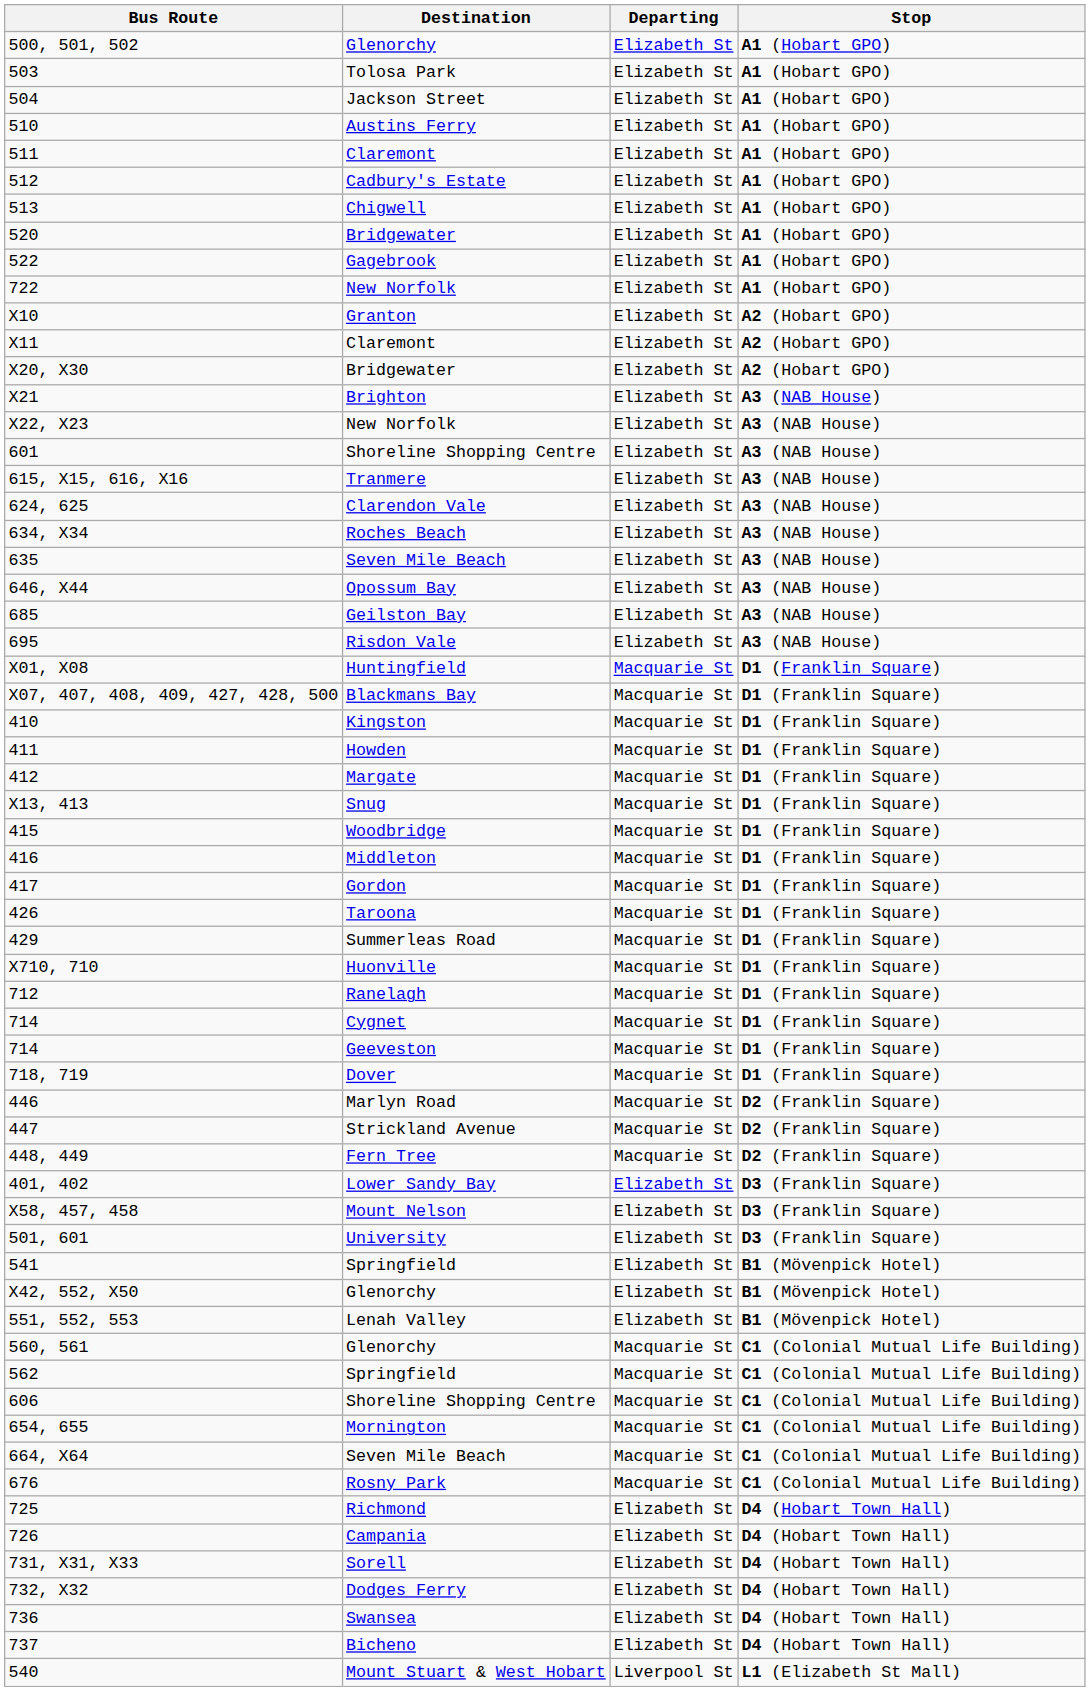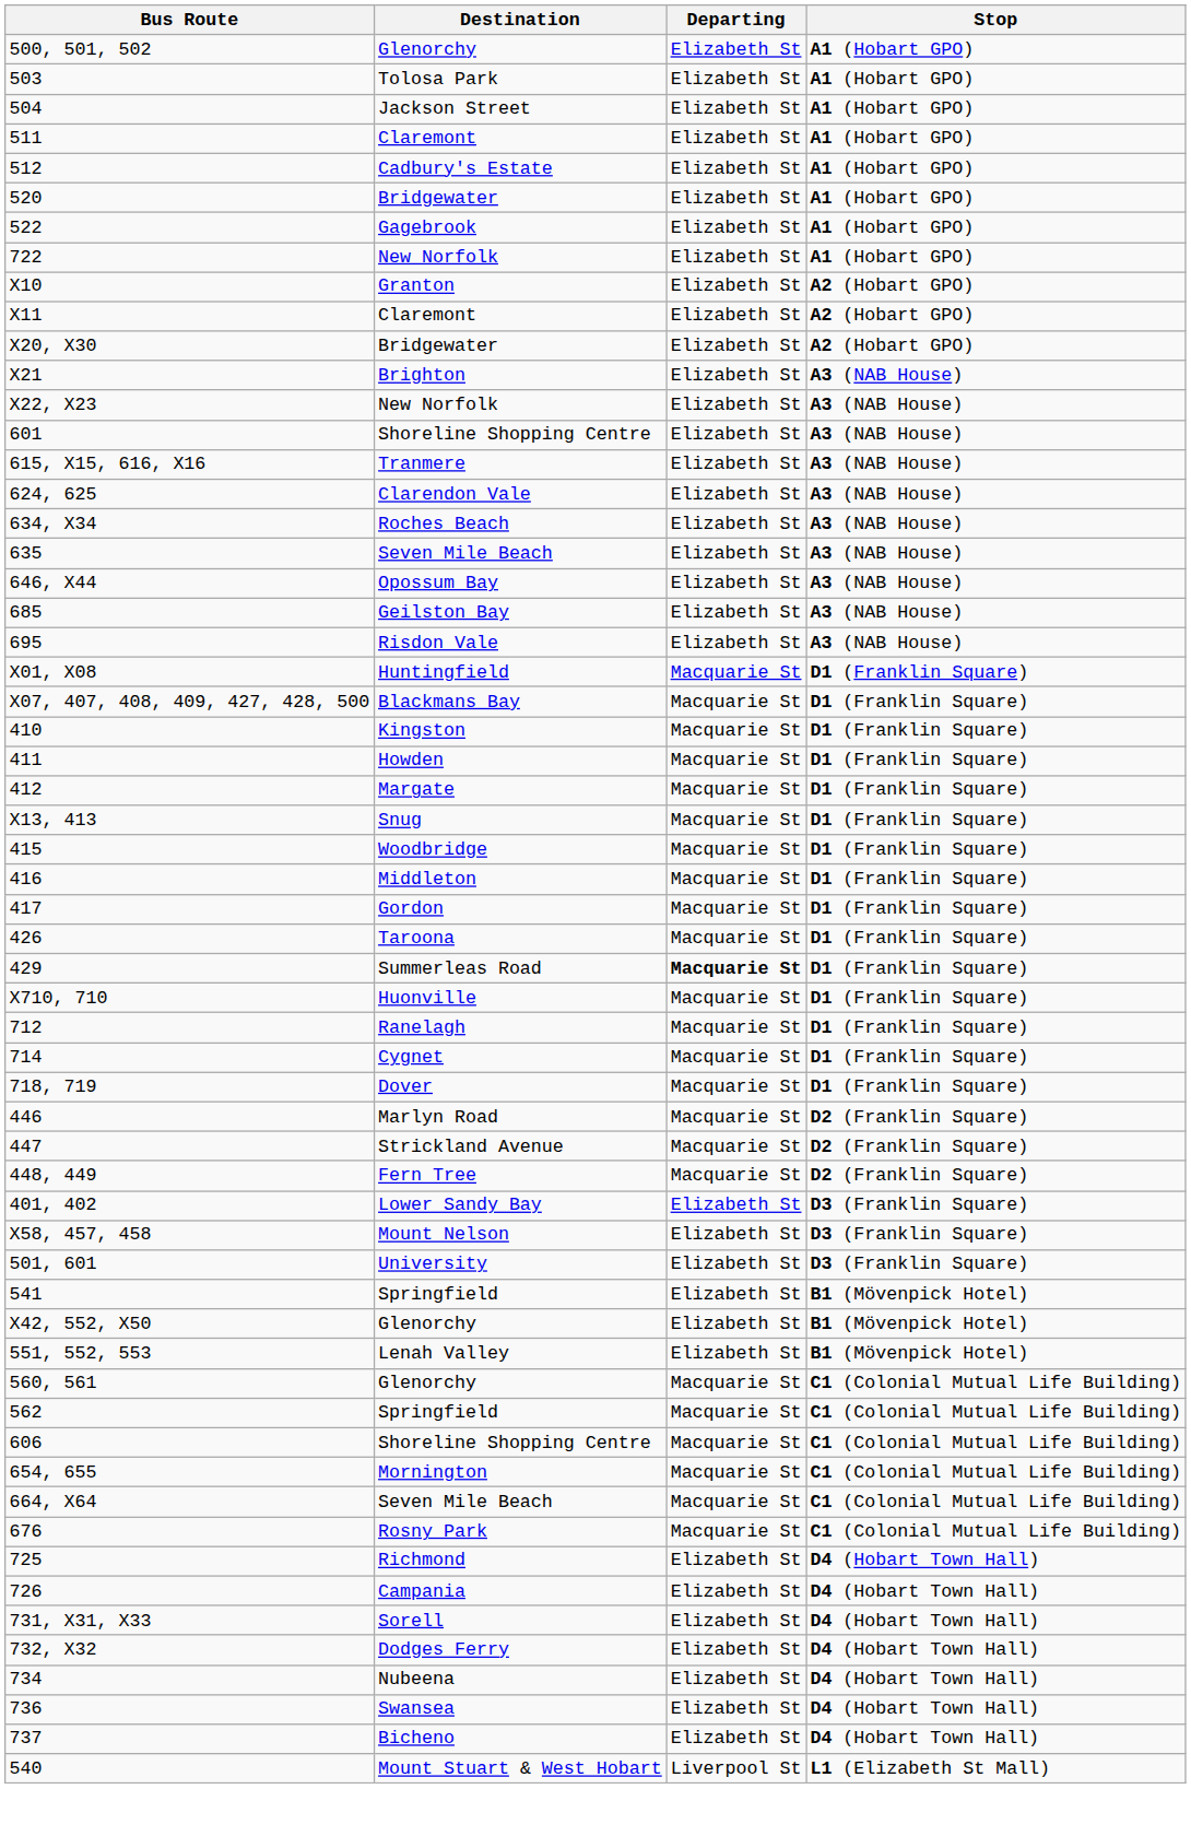 <table class="wikitable sortable">
 <tr>
 <th>Bus Route</th>
 <th>Destination</th>
 <th>Departing</th>
 <th>Stop</th>
 </tr>
 <tr>
 <td>500, 501, 502</td>
 <td><a href='#'>Glenorchy</a></td>
 <td><a href='#'>Elizabeth St</a></td>
 <td><strong>A1</strong> (<a href='#'>Hobart GPO</a>)</td>
 </tr>
 <tr>
 <td>503</td>
 <td>Tolosa Park</td>
 <td>Elizabeth St</td>
 <td><strong>A1</strong> (Hobart GPO)</td>
 </tr>
 <tr>
 <td>504</td>
 <td>Jackson Street</td>
 <td>Elizabeth St</td>
 <td><strong>A1</strong> (Hobart GPO)</td>
 </tr>
 <tr>
-<td>510</td>
-<td><a href='#'>Austins Ferry</a></td>
-<td>Elizabeth St</td>
-<td><strong>A1</strong> (Hobart GPO)</td>
-</tr>
-<tr>
 <td>511</td>
 <td><a href='#'>Claremont</a></td>
 <td>Elizabeth St</td>
 <td><strong>A1</strong> (Hobart GPO)</td>
 </tr>
 <tr>
 <td>512</td>
 <td><a href='#'>Cadbury's Estate</a></td>
-<td>Elizabeth St</td>
-<td><strong>A1</strong> (Hobart GPO)</td>
-</tr>
-<tr>
-<td>513</td>
-<td><a href='#'>Chigwell</a></td>
 <td>Elizabeth St</td>
 <td><strong>A1</strong> (Hobart GPO)</td>
 </tr>
 <tr>
 <td>520</td>
 <td><a href='#'>Bridgewater</a></td>
 <td>Elizabeth St</td>
 <td><strong>A1</strong> (Hobart GPO)</td>
 </tr>
 <tr>
 <td>522</td>
 <td><a href='#'>Gagebrook</a></td>
 <td>Elizabeth St</td>
 <td><strong>A1</strong> (Hobart GPO)</td>
 </tr>
 <tr>
 <td>722</td>
 <td><a href='#'>New Norfolk</a></td>
 <td>Elizabeth St</td>
 <td><strong>A1</strong> (Hobart GPO)</td>
 </tr>
 <tr>
 <td>X10</td>
 <td><a href='#'>Granton</a></td>
 <td>Elizabeth St</td>
 <td><strong>A2</strong> (Hobart GPO)</td>
 </tr>
 <tr>
 <td>X11</td>
 <td>Claremont</td>
 <td>Elizabeth St</td>
 <td><strong>A2</strong> (Hobart GPO)</td>
 </tr>
 <tr>
 <td>X20, X30</td>
 <td>Bridgewater</td>
 <td>Elizabeth St</td>
 <td><strong>A2</strong> (Hobart GPO)</td>
 </tr>
 <tr>
 <td>X21</td>
 <td><a href='#'>Brighton</a></td>
 <td>Elizabeth St</td>
 <td><strong>A3</strong> (<a href='#'>NAB House</a>)</td>
 </tr>
 <tr>
 <td>X22, X23</td>
 <td>New Norfolk</td>
 <td>Elizabeth St</td>
 <td><strong>A3</strong> (NAB House)</td>
 </tr>
 <tr>
 <td>601</td>
 <td>Shoreline Shopping Centre</td>
 <td>Elizabeth St</td>
 <td><strong>A3</strong> (NAB House)</td>
 </tr>
 <tr>
 <td>615, X15, 616, X16</td>
 <td><a href='#'>Tranmere</a></td>
 <td>Elizabeth St</td>
 <td><strong>A3</strong> (NAB House)</td>
 </tr>
 <tr>
 <td>624, 625</td>
 <td><a href='#'>Clarendon Vale</a></td>
 <td>Elizabeth St</td>
 <td><strong>A3</strong> (NAB House)</td>
 </tr>
 <tr>
 <td>634, X34</td>
 <td><a href='#'>Roches Beach</a></td>
 <td>Elizabeth St</td>
 <td><strong>A3</strong> (NAB House)</td>
 </tr>
 <tr>
 <td>635</td>
 <td><a href='#'>Seven Mile Beach</a></td>
 <td>Elizabeth St</td>
 <td><strong>A3</strong> (NAB House)</td>
 </tr>
 <tr>
 <td>646, X44</td>
 <td><a href='#'>Opossum Bay</a></td>
 <td>Elizabeth St</td>
 <td><strong>A3</strong> (NAB House)</td>
 </tr>
 <tr>
 <td>685</td>
 <td><a href='#'>Geilston Bay</a></td>
 <td>Elizabeth St</td>
 <td><strong>A3</strong> (NAB House)</td>
 </tr>
 <tr>
 <td>695</td>
 <td><a href='#'>Risdon Vale</a></td>
 <td>Elizabeth St</td>
 <td><strong>A3</strong> (NAB House)</td>
 </tr>
 <tr>
 <td>X01, X08</td>
 <td><a href='#'>Huntingfield</a></td>
 <td><a href='#'>Macquarie St</a></td>
 <td><strong>D1</strong> (<a href='#'>Franklin Square</a>)</td>
 </tr>
 <tr>
 <td>X07, 407, 408, 409, 427, 428, 500</td>
 <td><a href='#'>Blackmans Bay</a></td>
 <td>Macquarie St</td>
 <td><strong>D1</strong> (Franklin Square)</td>
 </tr>
 <tr>
 <td>410</td>
 <td><a href='#'>Kingston</a></td>
 <td>Macquarie St</td>
 <td><strong>D1</strong> (Franklin Square)</td>
 </tr>
 <tr>
 <td>411</td>
 <td><a href='#'>Howden</a></td>
 <td>Macquarie St</td>
 <td><strong>D1</strong> (Franklin Square)</td>
 </tr>
 <tr>
 <td>412</td>
 <td><a href='#'>Margate</a></td>
 <td>Macquarie St</td>
 <td><strong>D1</strong> (Franklin Square)</td>
 </tr>
 <tr>
 <td>X13, 413</td>
 <td><a href='#'>Snug</a></td>
 <td>Macquarie St</td>
 <td><strong>D1</strong> (Franklin Square)</td>
 </tr>
 <tr>
 <td>415</td>
 <td><a href='#'>Woodbridge</a></td>
 <td>Macquarie St</td>
 <td><strong>D1</strong> (Franklin Square)</td>
 </tr>
 <tr>
 <td>416</td>
 <td><a href='#'>Middleton</a></td>
 <td>Macquarie St</td>
 <td><strong>D1</strong> (Franklin Square)</td>
 </tr>
 <tr>
 <td>417</td>
 <td><a href='#'>Gordon</a></td>
 <td>Macquarie St</td>
 <td><strong>D1</strong> (Franklin Square)</td>
 </tr>
 <tr>
 <td>426</td>
 <td><a href='#'>Taroona</a></td>
 <td>Macquarie St</td>
 <td><strong>D1</strong> (Franklin Square)</td>
 </tr>
 <tr>
 <td>429</td>
 <td>Summerleas Road</td>
-<td>Macquarie St</td>
+<td><strong>Macquarie St</strong></td>
 <td><strong>D1</strong> (Franklin Square)</td>
 </tr>
 <tr>
 <td>X710, 710</td>
 <td><a href='#'>Huonville</a></td>
 <td>Macquarie St</td>
 <td><strong>D1</strong> (Franklin Square)</td>
 </tr>
 <tr>
 <td>712</td>
 <td><a href='#'>Ranelagh</a></td>
 <td>Macquarie St</td>
 <td><strong>D1</strong> (Franklin Square)</td>
 </tr>
 <tr>
 <td>714</td>
 <td><a href='#'>Cygnet</a></td>
-<td>Macquarie St</td>
-<td><strong>D1</strong> (Franklin Square)</td>
-</tr>
-<tr>
-<td>714</td>
-<td><a href='#'>Geeveston</a></td>
 <td>Macquarie St</td>
 <td><strong>D1</strong> (Franklin Square)</td>
 </tr>
 <tr>
 <td>718, 719</td>
 <td><a href='#'>Dover</a></td>
 <td>Macquarie St</td>
 <td><strong>D1</strong> (Franklin Square)</td>
 </tr>
 <tr>
 <td>446</td>
 <td>Marlyn Road</td>
 <td>Macquarie St</td>
 <td><strong>D2</strong> (Franklin Square)</td>
 </tr>
 <tr>
 <td>447</td>
 <td>Strickland Avenue</td>
 <td>Macquarie St</td>
 <td><strong>D2</strong> (Franklin Square)</td>
 </tr>
 <tr>
 <td>448, 449</td>
 <td><a href='#'>Fern Tree</a></td>
 <td>Macquarie St</td>
 <td><strong>D2</strong> (Franklin Square)</td>
 </tr>
 <tr>
 <td>401, 402</td>
 <td><a href='#'>Lower Sandy Bay</a></td>
 <td><a href='#'>Elizabeth St</a></td>
 <td><strong>D3</strong> (Franklin Square)</td>
 </tr>
 <tr>
 <td>X58, 457, 458</td>
 <td><a href='#'>Mount Nelson</a></td>
 <td>Elizabeth St</td>
 <td><strong>D3</strong> (Franklin Square)</td>
 </tr>
 <tr>
 <td>501, 601</td>
 <td><a href='#'>University</a></td>
 <td>Elizabeth St</td>
 <td><strong>D3</strong> (Franklin Square)</td>
 </tr>
 <tr>
 <td>541</td>
 <td>Springfield</td>
 <td>Elizabeth St</td>
 <td><strong>B1</strong> (Mövenpick Hotel)</td>
 </tr>
 <tr>
 <td>X42, 552, X50</td>
 <td>Glenorchy</td>
 <td>Elizabeth St</td>
 <td><strong>B1</strong> (Mövenpick Hotel)</td>
 </tr>
 <tr>
 <td>551, 552, 553</td>
 <td>Lenah Valley</td>
 <td>Elizabeth St</td>
 <td><strong>B1</strong> (Mövenpick Hotel)</td>
 </tr>
 <tr>
 <td>560, 561</td>
 <td>Glenorchy</td>
 <td>Macquarie St</td>
 <td><strong>C1</strong> (Colonial Mutual Life Building)</td>
 </tr>
 <tr>
 <td>562</td>
 <td>Springfield</td>
 <td>Macquarie St</td>
 <td><strong>C1</strong> (Colonial Mutual Life Building)</td>
 </tr>
 <tr>
 <td>606</td>
 <td>Shoreline Shopping Centre</td>
 <td>Macquarie St</td>
 <td><strong>C1</strong> (Colonial Mutual Life Building)</td>
 </tr>
 <tr>
 <td>654, 655</td>
 <td><a href='#'>Mornington</a></td>
 <td>Macquarie St</td>
 <td><strong>C1</strong> (Colonial Mutual Life Building)</td>
 </tr>
 <tr>
 <td>664, X64</td>
 <td>Seven Mile Beach</td>
 <td>Macquarie St</td>
 <td><strong>C1</strong> (Colonial Mutual Life Building)</td>
 </tr>
 <tr>
 <td>676</td>
 <td><a href='#'>Rosny Park</a></td>
 <td>Macquarie St</td>
 <td><strong>C1</strong> (Colonial Mutual Life Building)</td>
 </tr>
 <tr>
 <td>725</td>
 <td><a href='#'>Richmond</a></td>
 <td>Elizabeth St</td>
 <td><strong>D4</strong> (<a href='#'>Hobart Town Hall</a>)</td>
 </tr>
 <tr>
 <td>726</td>
 <td><a href='#'>Campania</a></td>
 <td>Elizabeth St</td>
 <td><strong>D4</strong> (Hobart Town Hall)</td>
 </tr>
 <tr>
 <td>731, X31, X33</td>
 <td><a href='#'>Sorell</a></td>
 <td>Elizabeth St</td>
 <td><strong>D4</strong> (Hobart Town Hall)</td>
 </tr>
 <tr>
 <td>732, X32</td>
 <td><a href='#'>Dodges Ferry</a></td>
 <td>Elizabeth St</td>
 <td><strong>D4</strong> (Hobart Town Hall)</td>
 </tr>
 <tr>
+<td>734</td>
+<td>Nubeena</td>
+<td>Elizabeth St</td>
+<td><strong>D4</strong> (Hobart Town Hall)</td>
+</tr>
+<tr>
 <td>736</td>
 <td><a href='#'>Swansea</a></td>
 <td>Elizabeth St</td>
 <td><strong>D4</strong> (Hobart Town Hall)</td>
 </tr>
 <tr>
 <td>737</td>
 <td><a href='#'>Bicheno</a></td>
 <td>Elizabeth St</td>
 <td><strong>D4</strong> (Hobart Town Hall)</td>
 </tr>
 <tr>
 <td>540</td>
 <td><a href='#'>Mount Stuart</a> & <a href='#'>West Hobart</a></td>
 <td>Liverpool St</td>
 <td><strong>L1</strong> (Elizabeth St Mall)</td>
 </tr>
 </table>
